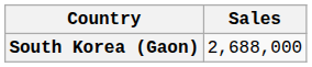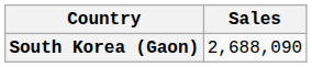 <table class="wikitable plainrowheaders" style="text-align:center">
 <tr>
 <th>Country</th>
 <th>Sales</th>
 </tr>
 <tr>
 <th scope="row">South Korea (Gaon)</th>
-<td>2,688,000</td>
+<td>2,688,090</td>
 </tr>
 </table>
